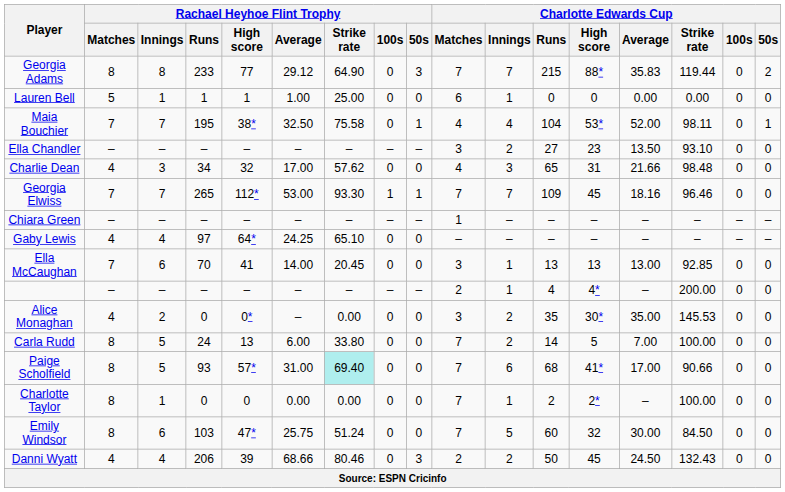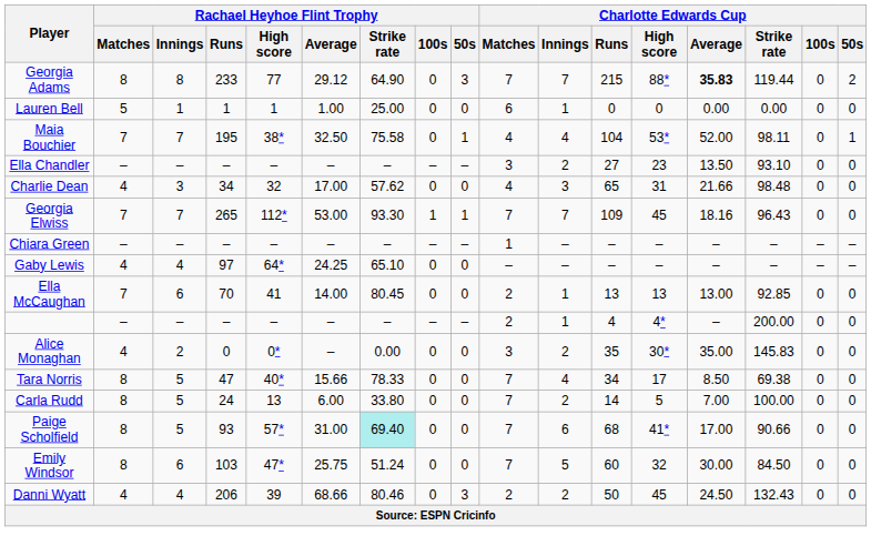 <table class="wikitable" style="text-align:center; width:82%;">
 <tr>
 <th rowspan=2>Player</th>
 <th colspan=8><a href='#'>Rachael Heyhoe Flint Trophy</a></th>
 <th colspan=8><a href='#'>Charlotte Edwards Cup</a></th>
 </tr>
 <tr>
 <th>Matches</th>
 <th>Innings</th>
 <th>Runs</th>
 <th>High score</th>
 <th>Average</th>
 <th>Strike rate</th>
 <th>100s</th>
 <th>50s</th>
 <th>Matches</th>
 <th>Innings</th>
 <th>Runs</th>
 <th>High score</th>
 <th>Average</th>
 <th>Strike rate</th>
 <th>100s</th>
 <th>50s</th>
 </tr>
 <tr>
 <td><a href='#'>Georgia Adams</a></td>
 <td>8</td>
 <td>8</td>
 <td>233</td>
 <td>77</td>
 <td>29.12</td>
 <td>64.90</td>
 <td>0</td>
 <td>3</td>
 <td>7</td>
 <td>7</td>
 <td>215</td>
 <td>88<a href='#'>*</a></td>
-<td>35.83</td>
+<td><strong>35.83</strong></td>
 <td>119.44</td>
 <td>0</td>
 <td>2</td>
 </tr>
 <tr>
 <td><a href='#'>Lauren Bell</a></td>
 <td>5</td>
 <td>1</td>
 <td>1</td>
 <td>1</td>
 <td>1.00</td>
 <td>25.00</td>
 <td>0</td>
 <td>0</td>
 <td>6</td>
 <td>1</td>
 <td>0</td>
 <td>0</td>
 <td>0.00</td>
 <td>0.00</td>
 <td>0</td>
 <td>0</td>
 </tr>
 <tr>
 <td><a href='#'>Maia Bouchier</a></td>
 <td>7</td>
 <td>7</td>
 <td>195</td>
 <td>38<a href='#'>*</a></td>
 <td>32.50</td>
 <td>75.58</td>
 <td>0</td>
 <td>1</td>
 <td>4</td>
 <td>4</td>
 <td>104</td>
 <td>53<a href='#'>*</a></td>
 <td>52.00</td>
 <td>98.11</td>
 <td>0</td>
 <td>1</td>
 </tr>
 <tr>
 <td><a href='#'>Ella Chandler</a></td>
 <td>–</td>
 <td>–</td>
 <td>–</td>
 <td>–</td>
 <td>–</td>
 <td>–</td>
 <td>–</td>
 <td>–</td>
 <td>3</td>
 <td>2</td>
 <td>27</td>
 <td>23</td>
 <td>13.50</td>
 <td>93.10</td>
 <td>0</td>
 <td>0</td>
 </tr>
 <tr>
 <td><a href='#'>Charlie Dean</a></td>
 <td>4</td>
 <td>3</td>
 <td>34</td>
 <td>32</td>
 <td>17.00</td>
 <td>57.62</td>
 <td>0</td>
 <td>0</td>
 <td>4</td>
 <td>3</td>
 <td>65</td>
 <td>31</td>
 <td>21.66</td>
 <td>98.48</td>
 <td>0</td>
 <td>0</td>
 </tr>
 <tr>
 <td><a href='#'>Georgia Elwiss</a></td>
 <td>7</td>
 <td>7</td>
 <td>265</td>
 <td>112<a href='#'>*</a></td>
 <td>53.00</td>
 <td>93.30</td>
 <td>1</td>
 <td>1</td>
 <td>7</td>
 <td>7</td>
 <td>109</td>
 <td>45</td>
 <td>18.16</td>
-<td>96.46</td>
+<td>96.43</td>
 <td>0</td>
 <td>0</td>
 </tr>
 <tr>
 <td><a href='#'>Chiara Green</a></td>
 <td>–</td>
 <td>–</td>
 <td>–</td>
 <td>–</td>
 <td>–</td>
 <td>–</td>
 <td>–</td>
 <td>–</td>
 <td>1</td>
 <td>–</td>
 <td>–</td>
 <td>–</td>
 <td>–</td>
 <td>–</td>
 <td>–</td>
 <td>–</td>
 </tr>
 <tr>
 <td><a href='#'>Gaby Lewis</a></td>
 <td>4</td>
 <td>4</td>
 <td>97</td>
 <td>64<a href='#'>*</a></td>
 <td>24.25</td>
 <td>65.10</td>
 <td>0</td>
 <td>0</td>
 <td>–</td>
 <td>–</td>
 <td>–</td>
 <td>–</td>
 <td>–</td>
 <td>–</td>
 <td>–</td>
 <td>–</td>
 </tr>
 <tr>
 <td><a href='#'>Ella McCaughan</a></td>
 <td>7</td>
 <td>6</td>
 <td>70</td>
 <td>41</td>
 <td>14.00</td>
-<td>20.45</td>
+<td>80.45</td>
 <td>0</td>
 <td>0</td>
-<td>3</td>
+<td>2</td>
 <td>1</td>
 <td>13</td>
 <td>13</td>
 <td>13.00</td>
 <td>92.85</td>
 <td>0</td>
 <td>0</td>
 </tr>
 <tr>
 <td></td>
 <td>–</td>
 <td>–</td>
 <td>–</td>
 <td>–</td>
 <td>–</td>
 <td>–</td>
 <td>–</td>
 <td>–</td>
 <td>2</td>
 <td>1</td>
 <td>4</td>
 <td>4<a href='#'>*</a></td>
 <td>–</td>
 <td>200.00</td>
 <td>0</td>
 <td>0</td>
 </tr>
 <tr>
 <td><a href='#'>Alice Monaghan</a></td>
 <td>4</td>
 <td>2</td>
 <td>0</td>
 <td>0<a href='#'>*</a></td>
 <td>–</td>
 <td>0.00</td>
 <td>0</td>
 <td>0</td>
 <td>3</td>
 <td>2</td>
 <td>35</td>
 <td>30<a href='#'>*</a></td>
 <td>35.00</td>
-<td>145.53</td>
+<td>145.83</td>
+<td>0</td>
+<td>0</td>
+</tr>
+<tr>
+<td><a href='#'>Tara Norris</a></td>
+<td>8</td>
+<td>5</td>
+<td>47</td>
+<td>40<a href='#'>*</a></td>
+<td>15.66</td>
+<td>78.33</td>
+<td>0</td>
+<td>0</td>
+<td>7</td>
+<td>4</td>
+<td>34</td>
+<td>17</td>
+<td>8.50</td>
+<td>69.38</td>
 <td>0</td>
 <td>0</td>
 </tr>
 <tr>
 <td><a href='#'>Carla Rudd</a></td>
 <td>8</td>
 <td>5</td>
 <td>24</td>
 <td>13</td>
 <td>6.00</td>
 <td>33.80</td>
 <td>0</td>
 <td>0</td>
 <td>7</td>
 <td>2</td>
 <td>14</td>
 <td>5</td>
 <td>7.00</td>
 <td>100.00</td>
 <td>0</td>
 <td>0</td>
 </tr>
 <tr>
 <td><a href='#'>Paige Scholfield</a></td>
 <td>8</td>
 <td>5</td>
 <td>93</td>
 <td>57<a href='#'>*</a></td>
 <td>31.00</td>
 <td style="background: paleturquoise;">69.40</td>
 <td>0</td>
 <td>0</td>
 <td>7</td>
 <td>6</td>
 <td>68</td>
 <td>41<a href='#'>*</a></td>
 <td>17.00</td>
 <td>90.66</td>
-<td>0</td>
-<td>0</td>
-</tr>
-<tr>
-<td><a href='#'>Charlotte Taylor</a></td>
-<td>8</td>
-<td>1</td>
-<td>0</td>
-<td>0</td>
-<td>0.00</td>
-<td>0.00</td>
-<td>0</td>
-<td>0</td>
-<td>7</td>
-<td>1</td>
-<td>2</td>
-<td>2<a href='#'>*</a></td>
-<td>–</td>
-<td>100.00</td>
 <td>0</td>
 <td>0</td>
 </tr>
 <tr>
 <td><a href='#'>Emily Windsor</a></td>
 <td>8</td>
 <td>6</td>
 <td>103</td>
 <td>47<a href='#'>*</a></td>
 <td>25.75</td>
 <td>51.24</td>
 <td>0</td>
 <td>0</td>
 <td>7</td>
 <td>5</td>
 <td>60</td>
 <td>32</td>
 <td>30.00</td>
 <td>84.50</td>
 <td>0</td>
 <td>0</td>
 </tr>
 <tr>
 <td><a href='#'>Danni Wyatt</a></td>
 <td>4</td>
 <td>4</td>
 <td>206</td>
 <td>39</td>
 <td>68.66</td>
 <td>80.46</td>
 <td>0</td>
 <td>3</td>
 <td>2</td>
 <td>2</td>
 <td>50</td>
 <td>45</td>
 <td>24.50</td>
 <td>132.43</td>
 <td>0</td>
 <td>0</td>
 </tr>
 <tr>
 <th colspan="17"><small>Source: ESPN Cricinfo</small></th>
 </tr>
 </table>
